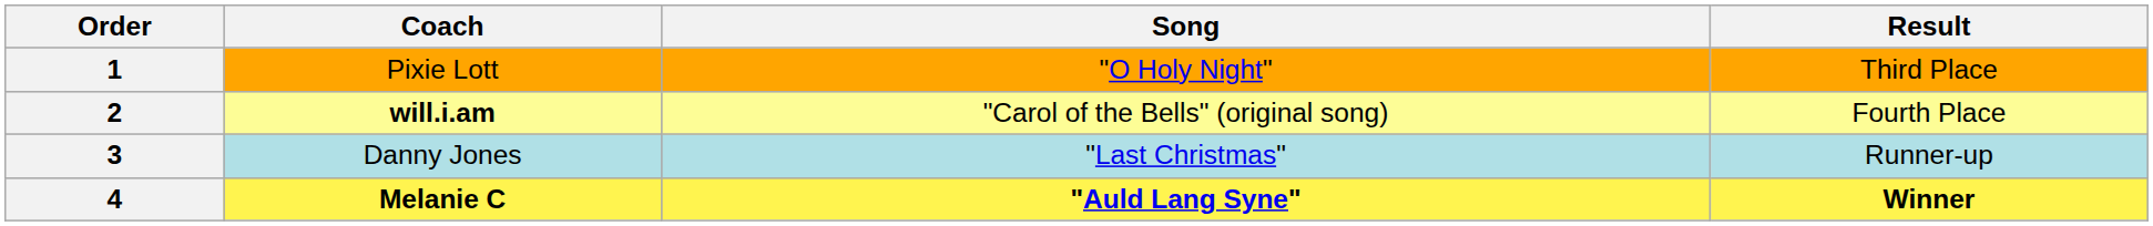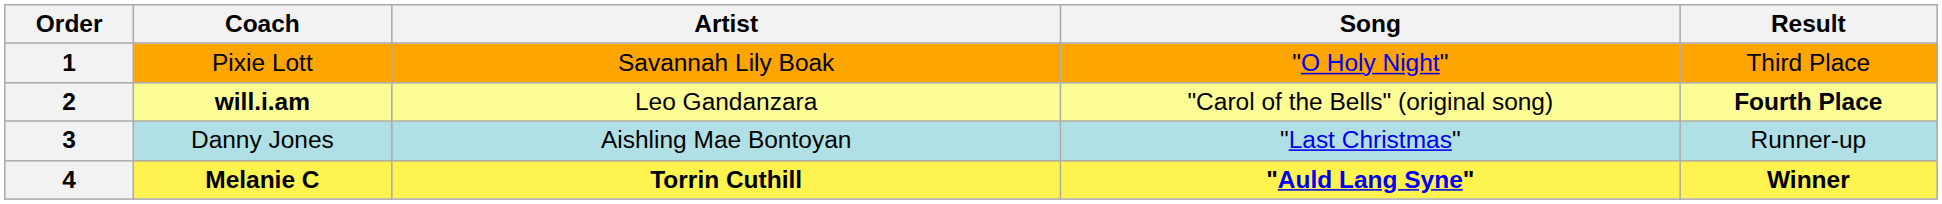 <table class="wikitable" style="text-align:center; width:100%">
 <tr>
 <th style="width:05%">Order</th>
 <th style="width:10%">Coach</th>
+<th style="width:26%">Artist</th>
 <th style="width:24%">Song</th>
 <th style="width:10%">Result</th>
 </tr>
 <tr>
 <th scope="col">1</th>
 <td style="background:orange">Pixie Lott</td>
+<td style="background:orange">Savannah Lily Boak</td>
 <td style="background:orange">"<a href='#'>O Holy Night</a>"</td>
 <td style="background:orange">Third Place</td>
 </tr>
 <tr>
 <th scope="col">2</th>
 <td style="background:#FDFD96"><strong>will.i.am</strong></td>
+<td style="background:#FDFD96">Leo Gandanzara</td>
 <td style="background:#FDFD96">"Carol of the Bells" (original song)</td>
-<td style="background:#FDFD96">Fourth Place</td>
+<td style="background:#FDFD96"><strong>Fourth Place</strong></td>
 </tr>
 <tr>
 <th scope="col">3</th>
 <td style="background:#B0E0E6">Danny Jones</td>
+<td style="background:#B0E0E6">Aishling Mae Bontoyan</td>
 <td style="background:#B0E0E6">"<a href='#'>Last Christmas</a>"</td>
 <td style="background:#B0E0E6">Runner-up</td>
 </tr>
 <tr>
 <th scope="col">4</th>
 <th style="background:#FFF44F">Melanie C</th>
+<th style="background:#FFF44F">Torrin Cuthill</th>
 <th style="background:#FFF44F">"<a href='#'>Auld Lang Syne</a>"</th>
 <th style="background:#FFF44F">Winner</th>
 </tr>
 </table>
